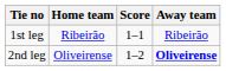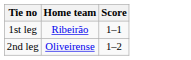 <table class="wikitable" style="text-align:center">
 <tr>
 <th style= width="60px">Tie no</th>
 <th style= width="150px">Home team</th>
 <th style= width="60px">Score</th>
-<th style= width="150px">Away team</th>
 </tr>
 <tr>
 <td>1st leg</td>
 <td><a href='#'>Ribeirão</a></td>
 <td>1–1</td>
-<td><a href='#'>Ribeirão</a></td>
 </tr>
 <tr>
 <td>2nd leg</td>
 <td><a href='#'>Oliveirense</a></td>
 <td>1–2</td>
-<td><strong><a href='#'>Oliveirense</a></strong></td>
 </tr>
 </table>
